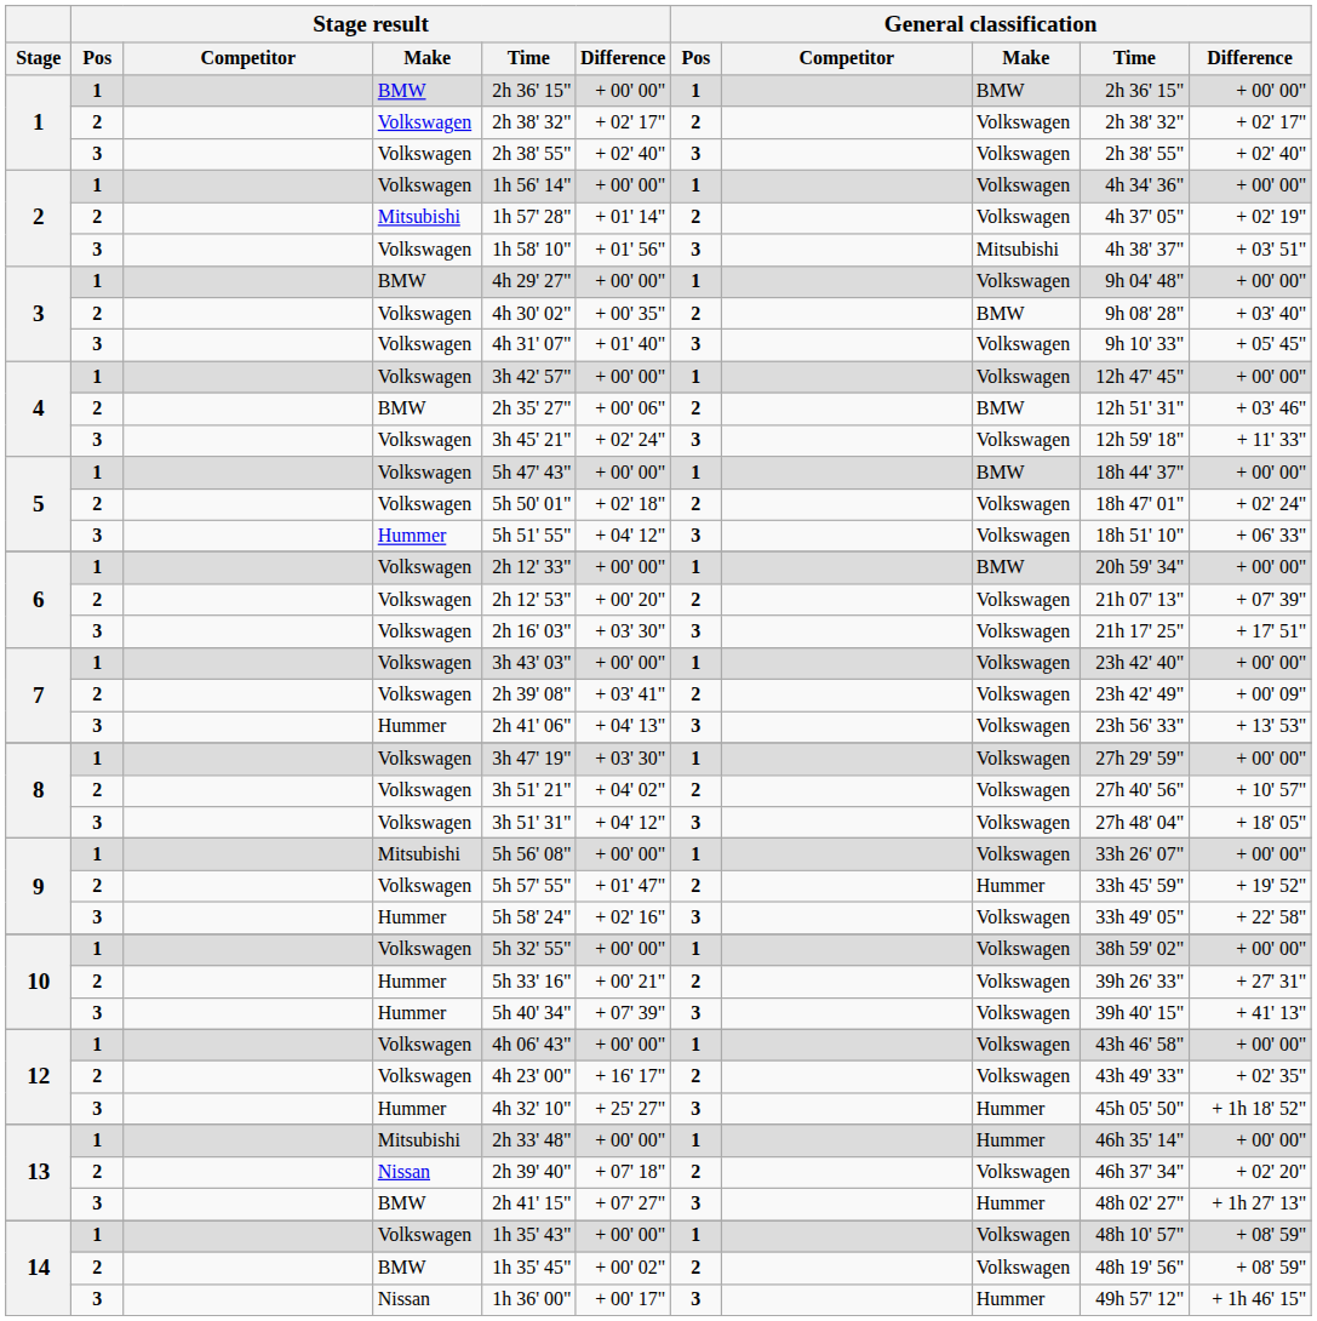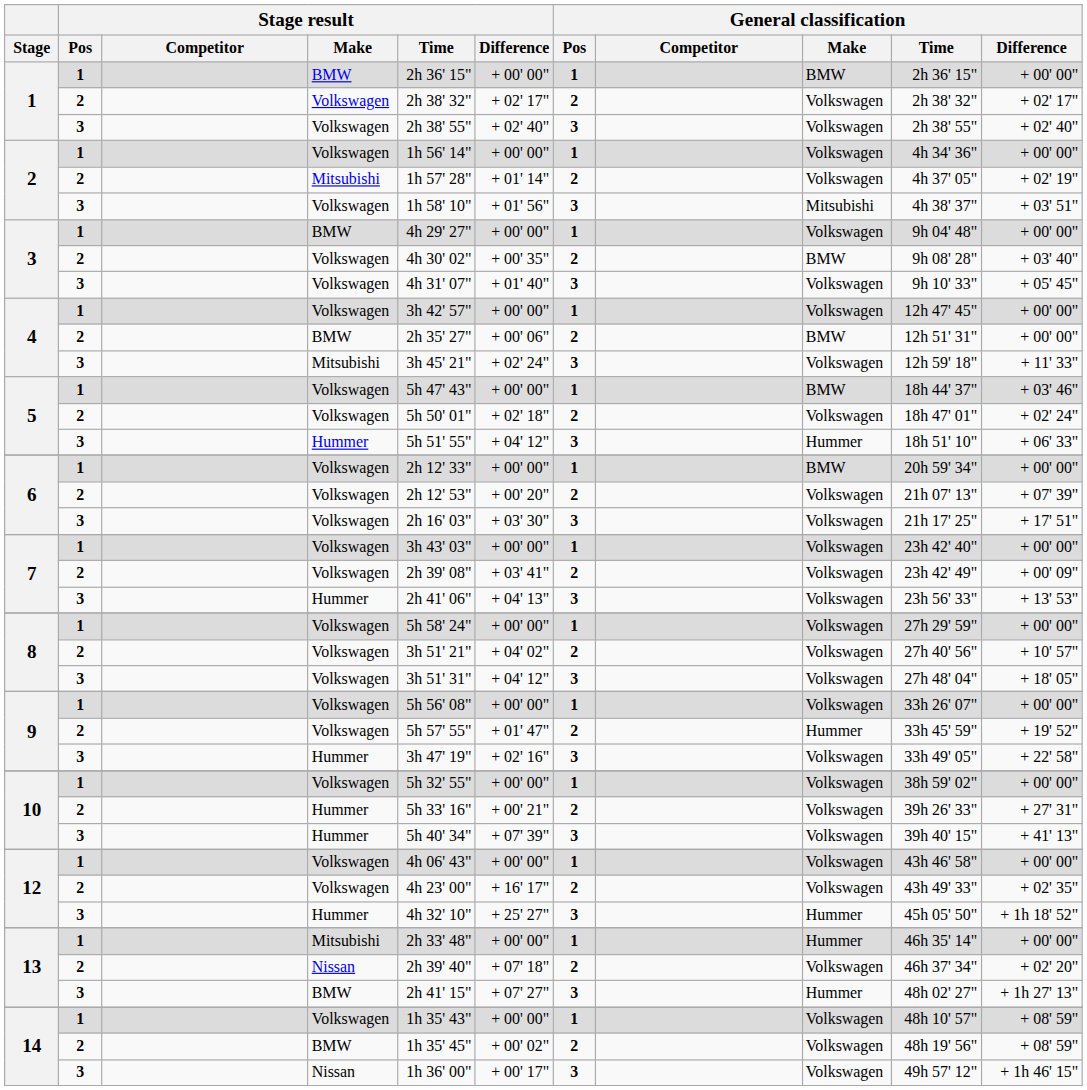 <table class="wikitable" style="font-size:85%">
 <tr>
 <th></th>
 <th colspan=5><big>Stage result </big></th>
 <th colspan=5><big>General classification</big></th>
 </tr>
 <tr>
 <th width="40px">Stage</th>
 <th width="30px">Pos</th>
 <th width="170px">Competitor</th>
 <th width="70px">Make</th>
 <th width="60px">Time</th>
 <th width="60px">Difference</th>
 <th width="30px">Pos</th>
 <th width="170px">Competitor</th>
 <th width="70px">Make</th>
 <th width="70px">Time</th>
 <th width="80px">Difference</th>
 </tr>
 <tr style="background:Gainsboro;">
 <th rowspan=3><big>1</big></th>
 <td align="center"><strong>1</strong></td>
 <td> <br></td>
 <td><a href='#'>BMW</a></td>
 <td align="right">2h 36' 15"</td>
 <td align="right">+ 00' 00"</td>
 <td align="center"><strong>1</strong></td>
 <td> <br></td>
 <td>BMW</td>
 <td align="right">2h 36' 15"</td>
 <td align="right">+ 00' 00"</td>
 </tr>
 <tr>
 <td align="center"><strong>2</strong></td>
 <td> <br></td>
 <td><a href='#'>Volkswagen</a></td>
 <td align="right">2h 38' 32"</td>
 <td align="right">+ 02' 17"</td>
 <td align="center"><strong>2</strong></td>
 <td> <br></td>
 <td>Volkswagen</td>
 <td align="right">2h 38' 32"</td>
 <td align="right">+ 02' 17"</td>
 </tr>
 <tr>
 <td align="center"><strong>3</strong></td>
 <td> <br></td>
 <td>Volkswagen</td>
 <td align="right">2h 38' 55"</td>
 <td align="right">+ 02' 40"</td>
 <td align="center"><strong>3</strong></td>
 <td> <br></td>
 <td>Volkswagen</td>
 <td align="right">2h 38' 55"</td>
 <td align="right">+ 02' 40"</td>
 </tr>
 <tr style="background:Gainsboro;">
 <th rowspan=3><big>2</big></th>
 <td align="center"><strong>1</strong></td>
 <td> <br></td>
 <td>Volkswagen</td>
 <td align="right">1h 56' 14"</td>
 <td align="right">+ 00' 00"</td>
 <td align="center"><strong>1</strong></td>
 <td> <br></td>
 <td>Volkswagen</td>
 <td align="right">4h 34' 36"</td>
 <td align="right">+ 00' 00"</td>
 </tr>
 <tr>
 <td align="center"><strong>2</strong></td>
 <td> <br></td>
 <td><a href='#'>Mitsubishi</a></td>
 <td align="right">1h 57' 28"</td>
 <td align="right">+ 01' 14"</td>
 <td align="center"><strong>2</strong></td>
 <td> <br></td>
 <td>Volkswagen</td>
 <td align="right">4h 37' 05"</td>
 <td align="right">+ 02' 19"</td>
 </tr>
 <tr>
 <td align="center"><strong>3</strong></td>
 <td> <br></td>
 <td>Volkswagen</td>
 <td align="right">1h 58' 10"</td>
 <td align="right">+ 01' 56"</td>
 <td align="center"><strong>3</strong></td>
 <td> <br></td>
 <td>Mitsubishi</td>
 <td align="right">4h 38' 37"</td>
 <td align="right">+ 03' 51"</td>
 </tr>
 <tr style="background:Gainsboro;">
 <th rowspan=3><big>3</big></th>
 <td align="center"><strong>1</strong></td>
 <td> <br></td>
 <td>BMW</td>
 <td align="right">4h 29' 27"</td>
 <td align="right">+ 00' 00"</td>
 <td align="center"><strong>1</strong></td>
 <td> <br></td>
 <td>Volkswagen</td>
 <td align="right">9h 04' 48"</td>
 <td align="right">+ 00' 00"</td>
 </tr>
 <tr>
 <td align="center"><strong>2</strong></td>
 <td> <br></td>
 <td>Volkswagen</td>
 <td align="right">4h 30' 02"</td>
 <td align="right">+ 00' 35"</td>
 <td align="center"><strong>2</strong></td>
 <td> <br></td>
 <td>BMW</td>
 <td align="right">9h 08' 28"</td>
 <td align="right">+ 03' 40"</td>
 </tr>
 <tr>
 <td align="center"><strong>3</strong></td>
 <td> <br></td>
 <td>Volkswagen</td>
 <td align="right">4h 31' 07"</td>
 <td align="right">+ 01' 40"</td>
 <td align="center"><strong>3</strong></td>
 <td> <br></td>
 <td>Volkswagen</td>
 <td align="right">9h 10' 33"</td>
 <td align="right">+ 05' 45"</td>
 </tr>
 <tr style="background:Gainsboro;">
 <th rowspan=3><big>4</big></th>
 <td align="center"><strong>1</strong></td>
 <td> <br></td>
 <td>Volkswagen</td>
 <td align="right">3h 42' 57"</td>
 <td align="right">+ 00' 00"</td>
 <td align="center"><strong>1</strong></td>
 <td> <br></td>
 <td>Volkswagen</td>
 <td align="right">12h 47' 45"</td>
 <td align="right">+ 00' 00"</td>
 </tr>
 <tr>
 <td align="center"><strong>2</strong></td>
 <td> <br></td>
 <td>BMW</td>
 <td align="right">2h 35' 27"</td>
 <td align="right">+ 00' 06"</td>
 <td align="center"><strong>2</strong></td>
 <td> <br></td>
 <td>BMW</td>
 <td align="right">12h 51' 31"</td>
-<td align="right">+ 03' 46"</td>
+<td align="right">+ 00' 00"</td>
 </tr>
 <tr>
 <td align="center"><strong>3</strong></td>
 <td> <br></td>
-<td>Volkswagen</td>
+<td>Mitsubishi</td>
 <td align="right">3h 45' 21"</td>
 <td align="right">+ 02' 24"</td>
 <td align="center"><strong>3</strong></td>
 <td> <br></td>
 <td>Volkswagen</td>
 <td align="right">12h 59' 18"</td>
 <td align="right">+ 11' 33"</td>
 </tr>
 <tr style="background:Gainsboro;">
 <th rowspan=3><big>5</big></th>
 <td align="center"><strong>1</strong></td>
 <td> <br></td>
 <td>Volkswagen</td>
 <td align="right">5h 47' 43"</td>
 <td align="right">+ 00' 00"</td>
 <td align="center"><strong>1</strong></td>
 <td> <br></td>
 <td>BMW</td>
 <td align="right">18h 44' 37"</td>
-<td align="right">+ 00' 00"</td>
+<td align="right">+ 03' 46"</td>
 </tr>
 <tr>
 <td align="center"><strong>2</strong></td>
 <td> <br></td>
 <td>Volkswagen</td>
 <td align="right">5h 50' 01"</td>
 <td align="right">+ 02' 18"</td>
 <td align="center"><strong>2</strong></td>
 <td> <br></td>
 <td>Volkswagen</td>
 <td align="right">18h 47' 01"</td>
 <td align="right">+ 02' 24"</td>
 </tr>
 <tr>
 <td align="center"><strong>3</strong></td>
 <td> <br></td>
 <td><a href='#'>Hummer</a></td>
 <td align="right">5h 51' 55"</td>
 <td align="right">+ 04' 12"</td>
 <td align="center"><strong>3</strong></td>
 <td> <br></td>
-<td>Volkswagen</td>
+<td>Hummer</td>
 <td align="right">18h 51' 10"</td>
 <td align="right">+ 06' 33"</td>
 </tr>
 <tr>
 </tr>
 <tr style="background:Gainsboro;">
 <th rowspan=3><big>6</big></th>
 <td align="center"><strong>1</strong></td>
 <td> <br></td>
 <td>Volkswagen</td>
 <td align="right">2h 12' 33"</td>
 <td align="right">+ 00' 00"</td>
 <td align="center"><strong>1</strong></td>
 <td> <br></td>
 <td>BMW</td>
 <td align="right">20h 59' 34"</td>
 <td align="right">+ 00' 00"</td>
 </tr>
 <tr>
 <td align="center"><strong>2</strong></td>
 <td> <br></td>
 <td>Volkswagen</td>
 <td align="right">2h 12' 53"</td>
 <td align="right">+ 00' 20"</td>
 <td align="center"><strong>2</strong></td>
 <td> <br></td>
 <td>Volkswagen</td>
 <td align="right">21h 07' 13"</td>
 <td align="right">+ 07' 39"</td>
 </tr>
 <tr>
 <td align="center"><strong>3</strong></td>
 <td> <br></td>
 <td>Volkswagen</td>
 <td align="right">2h 16' 03"</td>
 <td align="right">+ 03' 30"</td>
 <td align="center"><strong>3</strong></td>
 <td> <br></td>
 <td>Volkswagen</td>
 <td align="right">21h 17' 25"</td>
 <td align="right">+ 17' 51"</td>
 </tr>
 <tr>
 </tr>
 <tr style="background:Gainsboro;">
 <th rowspan=3><big>7</big></th>
 <td align="center"><strong>1</strong></td>
 <td> <br></td>
 <td>Volkswagen</td>
 <td align="right">3h 43' 03"</td>
 <td align="right">+ 00' 00"</td>
 <td align="center"><strong>1</strong></td>
 <td> <br></td>
 <td>Volkswagen</td>
 <td align="right">23h 42' 40"</td>
 <td align="right">+ 00' 00"</td>
 </tr>
 <tr>
 <td align="center"><strong>2</strong></td>
 <td> <br></td>
 <td>Volkswagen</td>
 <td align="right">2h 39' 08"</td>
 <td align="right">+ 03' 41"</td>
 <td align="center"><strong>2</strong></td>
 <td> <br></td>
 <td>Volkswagen</td>
 <td align="right">23h 42' 49"</td>
 <td align="right">+ 00' 09"</td>
 </tr>
 <tr>
 <td align="center"><strong>3</strong></td>
 <td> <br></td>
 <td>Hummer</td>
 <td align="right">2h 41' 06"</td>
 <td align="right">+ 04' 13"</td>
 <td align="center"><strong>3</strong></td>
 <td> <br></td>
 <td>Volkswagen</td>
 <td align="right">23h 56' 33"</td>
 <td align="right">+ 13' 53"</td>
 </tr>
 <tr>
 </tr>
 <tr style="background:Gainsboro;">
 <th rowspan=3><big>8</big></th>
 <td align="center"><strong>1</strong></td>
 <td> <br></td>
 <td>Volkswagen</td>
-<td align="right">3h 47' 19"</td>
-<td align="right">+ 03' 30"</td>
+<td align="right">5h 58' 24"</td>
+<td align="right">+ 00' 00"</td>
 <td align="center"><strong>1</strong></td>
 <td> <br></td>
 <td>Volkswagen</td>
 <td align="right">27h 29' 59"</td>
 <td align="right">+ 00' 00"</td>
 </tr>
 <tr>
 <td align="center"><strong>2</strong></td>
 <td> <br></td>
 <td>Volkswagen</td>
 <td align="right">3h 51' 21"</td>
 <td align="right">+ 04' 02"</td>
 <td align="center"><strong>2</strong></td>
 <td> <br></td>
 <td>Volkswagen</td>
 <td align="right">27h 40' 56"</td>
 <td align="right">+ 10' 57"</td>
 </tr>
 <tr>
 <td align="center"><strong>3</strong></td>
 <td> <br></td>
 <td>Volkswagen</td>
 <td align="right">3h 51' 31"</td>
 <td align="right">+ 04' 12"</td>
 <td align="center"><strong>3</strong></td>
 <td> <br></td>
 <td>Volkswagen</td>
 <td align="right">27h 48' 04"</td>
 <td align="right">+ 18' 05"</td>
 </tr>
 <tr>
 </tr>
 <tr style="background:Gainsboro;">
 <th rowspan=3><big>9</big></th>
 <td align="center"><strong>1</strong></td>
 <td> <br></td>
-<td>Mitsubishi</td>
+<td>Volkswagen</td>
 <td align="right">5h 56' 08"</td>
 <td align="right">+ 00' 00"</td>
 <td align="center"><strong>1</strong></td>
 <td> <br></td>
 <td>Volkswagen</td>
 <td align="right">33h 26' 07"</td>
 <td align="right">+ 00' 00"</td>
 </tr>
 <tr>
 <td align="center"><strong>2</strong></td>
 <td> <br></td>
 <td>Volkswagen</td>
 <td align="right">5h 57' 55"</td>
 <td align="right">+ 01' 47"</td>
 <td align="center"><strong>2</strong></td>
 <td> <br></td>
 <td>Hummer</td>
 <td align="right">33h 45' 59"</td>
 <td align="right">+ 19' 52"</td>
 </tr>
 <tr>
 <td align="center"><strong>3</strong></td>
 <td> <br></td>
 <td>Hummer</td>
-<td align="right">5h 58' 24"</td>
+<td align="right">3h 47' 19"</td>
 <td align="right">+ 02' 16"</td>
 <td align="center"><strong>3</strong></td>
 <td> <br></td>
 <td>Volkswagen</td>
 <td align="right">33h 49' 05"</td>
 <td align="right">+ 22' 58"</td>
 </tr>
 <tr>
 </tr>
 <tr style="background:Gainsboro;">
 <th rowspan=3><big>10</big></th>
 <td align="center"><strong>1</strong></td>
 <td> <br></td>
 <td>Volkswagen</td>
 <td align="right">5h 32' 55"</td>
 <td align="right">+ 00' 00"</td>
 <td align="center"><strong>1</strong></td>
 <td> <br></td>
 <td>Volkswagen</td>
 <td align="right">38h 59' 02"</td>
 <td align="right">+ 00' 00"</td>
 </tr>
 <tr>
 <td align="center"><strong>2</strong></td>
 <td> <br></td>
 <td>Hummer</td>
 <td align="right">5h 33' 16"</td>
 <td align="right">+ 00' 21"</td>
 <td align="center"><strong>2</strong></td>
 <td> <br></td>
 <td>Volkswagen</td>
 <td align="right">39h 26' 33"</td>
 <td align="right">+ 27' 31"</td>
 </tr>
 <tr>
 <td align="center"><strong>3</strong></td>
 <td> <br></td>
 <td>Hummer</td>
 <td align="right">5h 40' 34"</td>
 <td align="right">+ 07' 39"</td>
 <td align="center"><strong>3</strong></td>
 <td> <br></td>
 <td>Volkswagen</td>
 <td align="right">39h 40' 15"</td>
 <td align="right">+ 41' 13"</td>
 </tr>
 <tr>
 </tr>
 <tr style="background:Gainsboro;">
 <th rowspan=3><big>12</big></th>
 <td align="center"><strong>1</strong></td>
 <td> <br></td>
 <td>Volkswagen</td>
 <td align="right">4h 06' 43"</td>
 <td align="right">+ 00' 00"</td>
 <td align="center"><strong>1</strong></td>
 <td> <br></td>
 <td>Volkswagen</td>
 <td align="right">43h 46' 58"</td>
 <td align="right">+ 00' 00"</td>
 </tr>
 <tr>
 <td align="center"><strong>2</strong></td>
 <td> <br></td>
 <td>Volkswagen</td>
 <td align="right">4h 23' 00"</td>
 <td align="right">+ 16' 17"</td>
 <td align="center"><strong>2</strong></td>
 <td> <br></td>
 <td>Volkswagen</td>
 <td align="right">43h 49' 33"</td>
 <td align="right">+ 02' 35"</td>
 </tr>
 <tr>
 <td align="center"><strong>3</strong></td>
 <td> <br></td>
 <td>Hummer</td>
 <td align="right">4h 32' 10"</td>
 <td align="right">+ 25' 27"</td>
 <td align="center"><strong>3</strong></td>
 <td> <br></td>
 <td>Hummer</td>
 <td align="right">45h 05' 50"</td>
 <td align="right">+ 1h 18' 52"</td>
 </tr>
 <tr>
 </tr>
 <tr style="background:Gainsboro;">
 <th rowspan=3><big>13</big></th>
 <td align="center"><strong>1</strong></td>
 <td> <br></td>
 <td>Mitsubishi</td>
 <td align="right">2h 33' 48"</td>
 <td align="right">+ 00' 00"</td>
 <td align="center"><strong>1</strong></td>
 <td> <br></td>
 <td>Hummer</td>
 <td align="right">46h 35' 14"</td>
 <td align="right">+ 00' 00"</td>
 </tr>
 <tr>
 <td align="center"><strong>2</strong></td>
 <td> <br></td>
 <td><a href='#'>Nissan</a></td>
 <td align="right">2h 39' 40"</td>
 <td align="right">+ 07' 18"</td>
 <td align="center"><strong>2</strong></td>
 <td> <br></td>
 <td>Volkswagen</td>
 <td align="right">46h 37' 34"</td>
 <td align="right">+ 02' 20"</td>
 </tr>
 <tr>
 <td align="center"><strong>3</strong></td>
 <td> <br></td>
 <td>BMW</td>
 <td align="right">2h 41' 15"</td>
 <td align="right">+ 07' 27"</td>
 <td align="center"><strong>3</strong></td>
 <td> <br></td>
 <td>Hummer</td>
 <td align="right">48h 02' 27"</td>
 <td align="right">+ 1h 27' 13"</td>
 </tr>
 <tr>
 </tr>
 <tr style="background:Gainsboro;">
 <th rowspan=3><big>14</big></th>
 <td align="center"><strong>1</strong></td>
 <td> <br></td>
 <td>Volkswagen</td>
 <td align="right">1h 35' 43"</td>
 <td align="right">+ 00' 00"</td>
 <td align="center"><strong>1</strong></td>
 <td> <br></td>
 <td>Volkswagen</td>
 <td align="right">48h 10' 57"</td>
 <td align="right">+ 08' 59"</td>
 </tr>
 <tr>
 <td align="center"><strong>2</strong></td>
 <td> <br></td>
 <td>BMW</td>
 <td align="right">1h 35' 45"</td>
 <td align="right">+ 00' 02"</td>
 <td align="center"><strong>2</strong></td>
 <td> <br></td>
 <td>Volkswagen</td>
 <td align="right">48h 19' 56"</td>
 <td align="right">+ 08' 59"</td>
 </tr>
 <tr>
 <td align="center"><strong>3</strong></td>
 <td> <br></td>
 <td>Nissan</td>
 <td align="right">1h 36' 00"</td>
 <td align="right">+ 00' 17"</td>
 <td align="center"><strong>3</strong></td>
 <td> <br></td>
-<td>Hummer</td>
+<td>Volkswagen</td>
 <td align="right">49h 57' 12"</td>
 <td align="right">+ 1h 46' 15"</td>
 </tr>
 <tr>
 </tr>
 </table>
